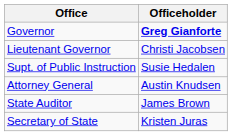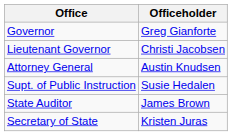 <table class="wikitable">
 <tr>
 <th>Office</th>
 <th>Officeholder</th>
 </tr>
 <tr>
 <td><a href='#'>Governor</a></td>
-<td><strong><a href='#'>Greg Gianforte</a></strong></td>
+<td><a href='#'>Greg Gianforte</a></td>
 </tr>
 <tr>
 <td><a href='#'>Lieutenant Governor</a></td>
 <td><a href='#'>Christi Jacobsen</a></td>
 </tr>
 <tr>
+<td><a href='#'>Attorney General</a></td>
+<td><a href='#'>Austin Knudsen</a></td>
+</tr>
+<tr>
 <td><a href='#'>Supt. of Public Instruction</a></td>
 <td><a href='#'>Susie Hedalen</a></td>
-</tr>
-<tr>
-<td><a href='#'>Attorney General</a></td>
-<td><a href='#'>Austin Knudsen</a></td>
 </tr>
 <tr>
 <td><a href='#'>State Auditor</a></td>
 <td><a href='#'>James Brown</a></td>
 </tr>
 <tr>
 <td><a href='#'>Secretary of State</a></td>
 <td><a href='#'>Kristen Juras</a></td>
 </tr>
 </table>
